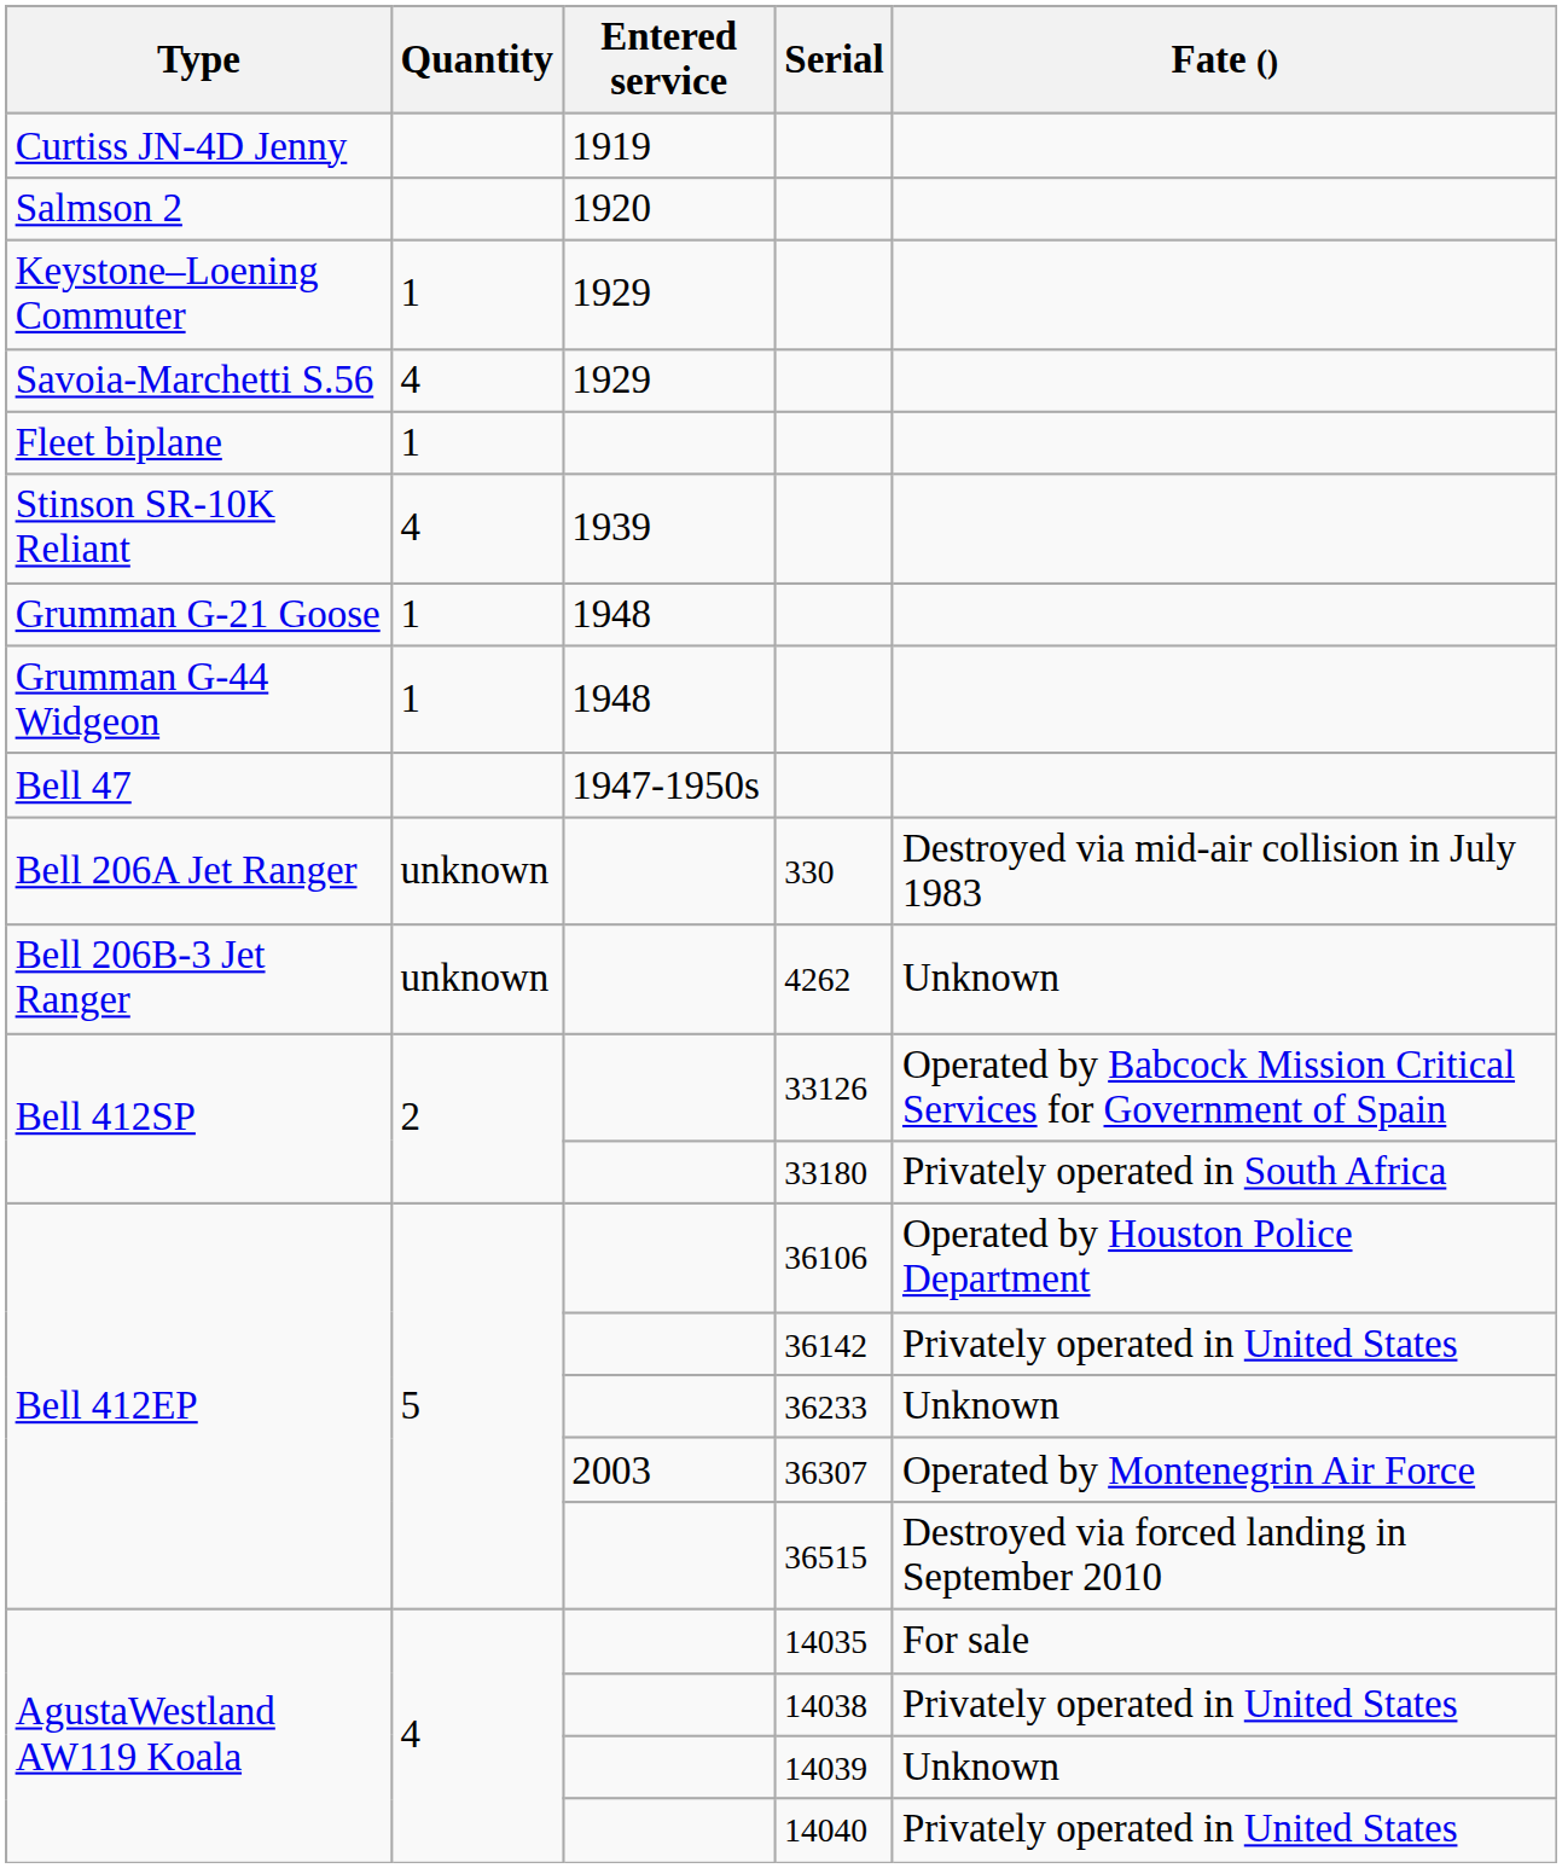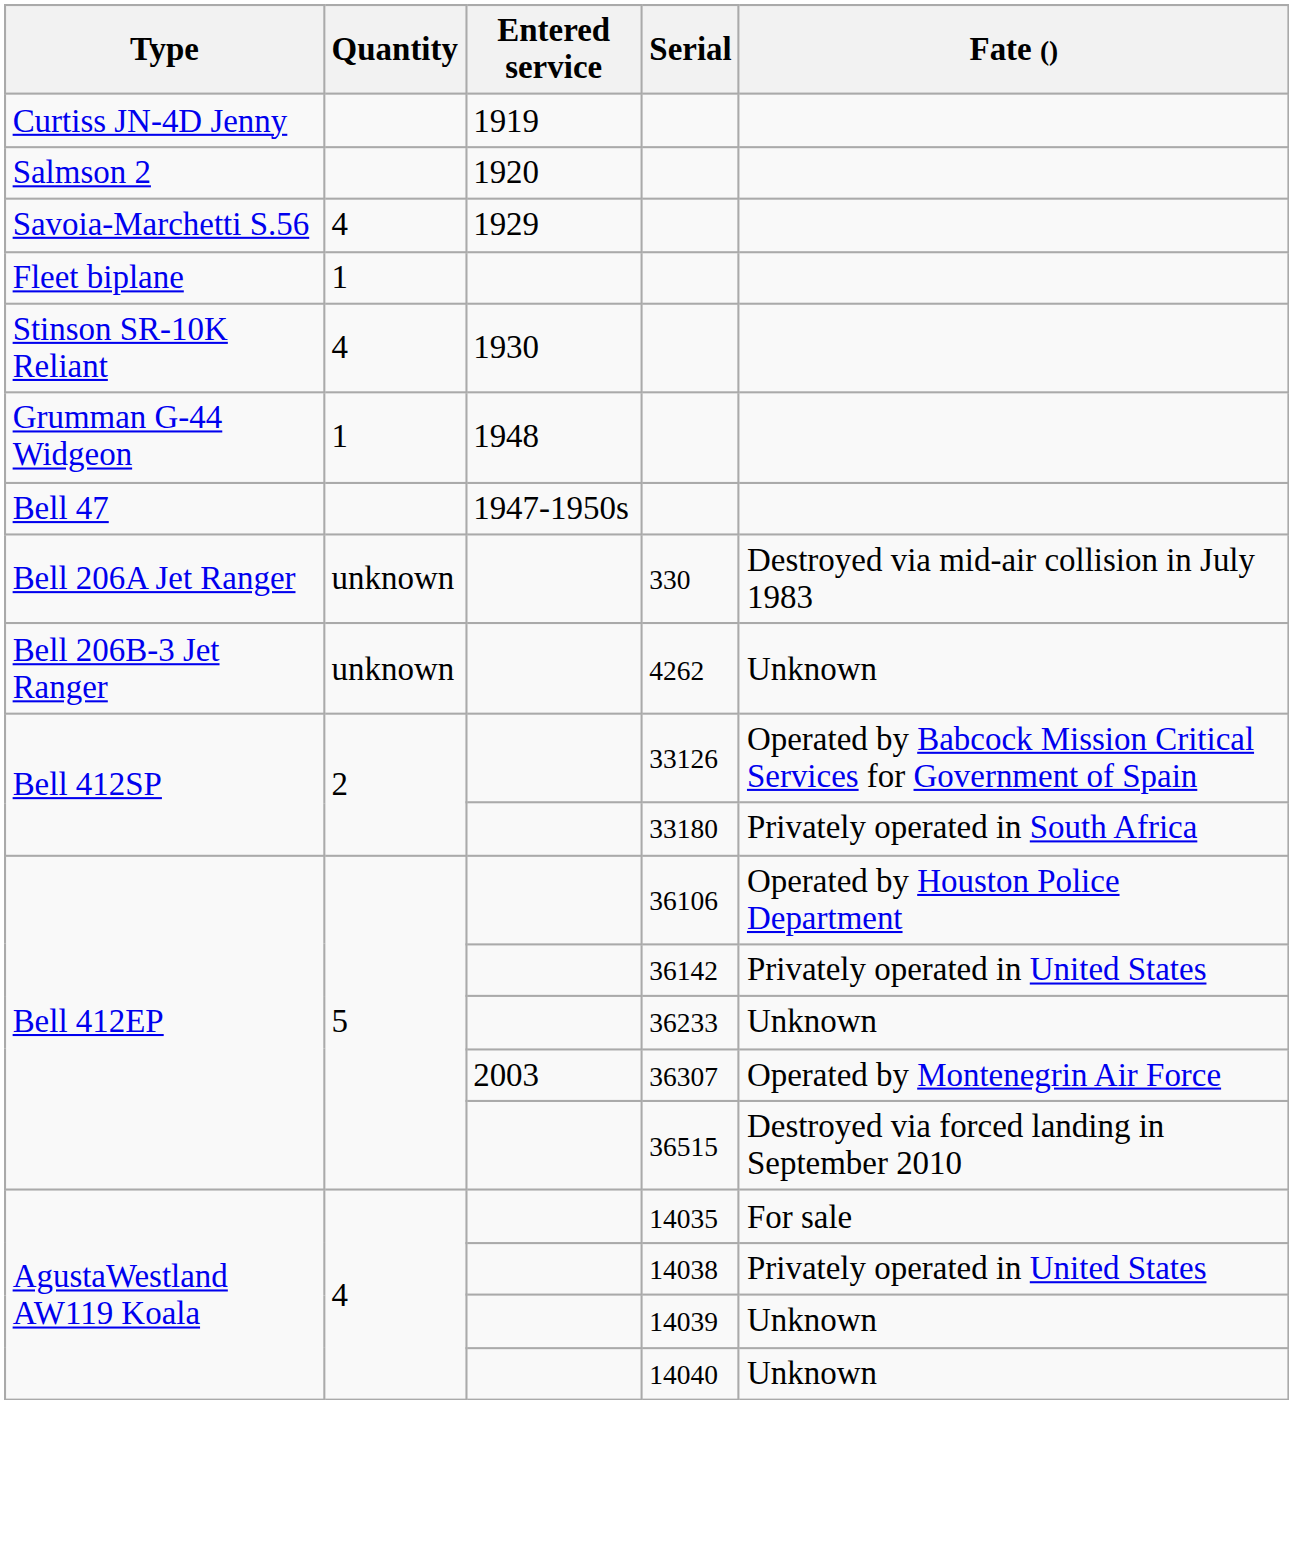 <table class="wikitable sortable" style="margin-left: auto; margin-right: auto; border: none;">
 <tr>
 <th>Type</th>
 <th>Quantity</th>
 <th>Entered service</th>
 <th>Serial</th>
 <th>Fate <small>()</small></th>
 </tr>
 <tr>
 <td><a href='#'>Curtiss JN-4D Jenny</a></td>
 <td></td>
 <td>1919</td>
 <td></td>
 <td></td>
 </tr>
 <tr>
 <td><a href='#'>Salmson 2</a></td>
 <td></td>
 <td>1920</td>
 <td></td>
 <td></td>
 </tr>
 <tr>
-<td><a href='#'>Keystone–Loening Commuter</a></td>
-<td>1</td>
-<td>1929</td>
-<td></td>
-<td></td>
-</tr>
-<tr>
 <td><a href='#'>Savoia-Marchetti S.56</a></td>
 <td>4</td>
 <td>1929</td>
 <td></td>
 <td></td>
 </tr>
 <tr>
 <td><a href='#'>Fleet biplane</a></td>
 <td>1</td>
 <td></td>
 <td></td>
 <td></td>
 </tr>
 <tr>
 <td><a href='#'>Stinson SR-10K Reliant</a></td>
 <td>4</td>
-<td>1939</td>
-<td></td>
-<td></td>
-</tr>
-<tr>
-<td><a href='#'>Grumman G-21 Goose</a></td>
-<td>1</td>
-<td>1948</td>
+<td>1930</td>
 <td></td>
 <td></td>
 </tr>
 <tr>
 <td><a href='#'>Grumman G-44 Widgeon</a></td>
 <td>1</td>
 <td>1948</td>
 <td></td>
 <td></td>
 </tr>
 <tr>
 <td><a href='#'>Bell 47</a></td>
 <td></td>
 <td>1947-1950s</td>
 <td></td>
 <td></td>
 </tr>
 <tr>
 <td><a href='#'>Bell 206A Jet Ranger</a></td>
 <td>unknown</td>
 <td></td>
 <td><small>330</small></td>
 <td>Destroyed via mid-air collision in July 1983</td>
 </tr>
 <tr>
 <td><a href='#'>Bell 206B-3 Jet Ranger</a></td>
 <td>unknown</td>
 <td></td>
 <td><small>4262</small></td>
 <td>Unknown</td>
 </tr>
 <tr>
 <td rowspan="2"><a href='#'>Bell 412SP</a></td>
 <td rowspan="2">2</td>
 <td></td>
 <td><small>33126</small></td>
 <td>Operated by <a href='#'>Babcock Mission Critical Services</a> for <a href='#'>Government of Spain</a></td>
 </tr>
 <tr>
 <td></td>
 <td><small>33180</small></td>
 <td>Privately operated in <a href='#'>South Africa</a></td>
 </tr>
 <tr>
 <td rowspan="5"><a href='#'>Bell 412EP</a></td>
 <td rowspan="5">5</td>
 <td></td>
 <td><small>36106</small></td>
 <td>Operated by <a href='#'>Houston Police Department</a></td>
 </tr>
 <tr>
 <td></td>
 <td><small>36142</small></td>
 <td>Privately operated in <a href='#'>United States</a></td>
 </tr>
 <tr>
 <td></td>
 <td><small>36233</small></td>
 <td>Unknown</td>
 </tr>
 <tr>
 <td>2003</td>
 <td><small>36307</small></td>
 <td>Operated by <a href='#'>Montenegrin Air Force</a></td>
 </tr>
 <tr>
 <td></td>
 <td><small>36515</small></td>
 <td>Destroyed via forced landing in September 2010</td>
 </tr>
 <tr>
 <td rowspan="4"><a href='#'>AgustaWestland AW119 Koala</a></td>
 <td rowspan="4">4</td>
 <td></td>
 <td><small>14035</small></td>
 <td>For sale </td>
 </tr>
 <tr>
 <td></td>
 <td><small>14038</small></td>
 <td>Privately operated in <a href='#'>United States</a></td>
 </tr>
 <tr>
 <td></td>
 <td><small>14039</small></td>
 <td>Unknown</td>
 </tr>
 <tr>
 <td></td>
 <td><small>14040</small></td>
-<td>Privately operated in <a href='#'>United States</a></td>
+<td>Unknown</td>
 </tr>
 </table>
